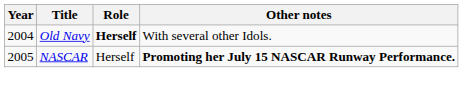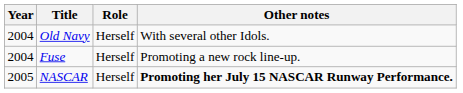 <table class="wikitable">
 <tr>
 <th>Year</th>
 <th>Title</th>
 <th>Role</th>
 <th>Other notes</th>
 </tr>
 <tr>
 <td>2004</td>
 <td><em><a href='#'>Old Navy</a></em></td>
-<td><strong>Herself</strong></td>
+<td>Herself</td>
 <td>With several other Idols.</td>
+</tr>
+<tr>
+<td>2004</td>
+<td><em><a href='#'>Fuse</a></em></td>
+<td>Herself</td>
+<td>Promoting a new rock line-up.</td>
 </tr>
 <tr>
 <td>2005</td>
 <td><em><a href='#'>NASCAR</a></em></td>
 <td>Herself</td>
 <td><strong>Promoting her July 15 NASCAR Runway Performance.</strong></td>
 </tr>
 </table>
